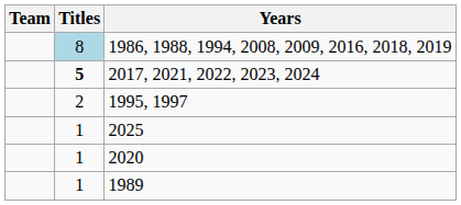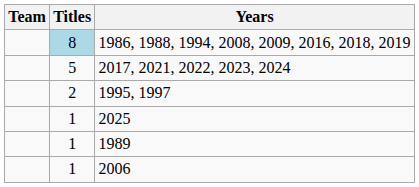 <table class="wikitable sortable" style="text-align:center">
 <tr>
 <th>Team</th>
 <th>Titles</th>
 <th>Years</th>
 </tr>
 <tr>
 <td style=></td>
 <td style="background: lightblue;">8</td>
 <td align=left>1986, 1988, 1994, 2008, 2009, 2016, 2018, 2019</td>
 </tr>
 <tr>
 <td style=></td>
-<td><strong>5</strong></td>
+<td>5</td>
 <td align=left>2017, 2021, 2022, 2023, 2024</td>
 </tr>
 <tr>
 <td style=></td>
 <td>2</td>
 <td align=left>1995, 1997</td>
 </tr>
 <tr>
 <td style=></td>
 <td>1</td>
 <td align=left>2025</td>
 </tr>
 <tr>
 <td style=></td>
 <td>1</td>
-<td align=left>2020</td>
+<td align=left>1989</td>
 </tr>
 <tr>
 <td style=></td>
 <td>1</td>
-<td align=left>1989</td>
+<td align=left>2006</td>
 </tr>
 </table>
